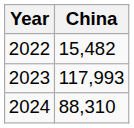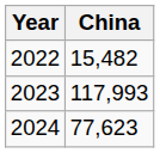 <table class="wikitable">
 <tr>
 <th>Year</th>
 <th>China</th>
 </tr>
 <tr>
 <td>2022</td>
 <td>15,482</td>
 </tr>
 <tr>
 <td>2023</td>
 <td>117,993</td>
 </tr>
 <tr>
 <td>2024</td>
-<td>88,310</td>
+<td>77,623</td>
 </tr>
 </table>
